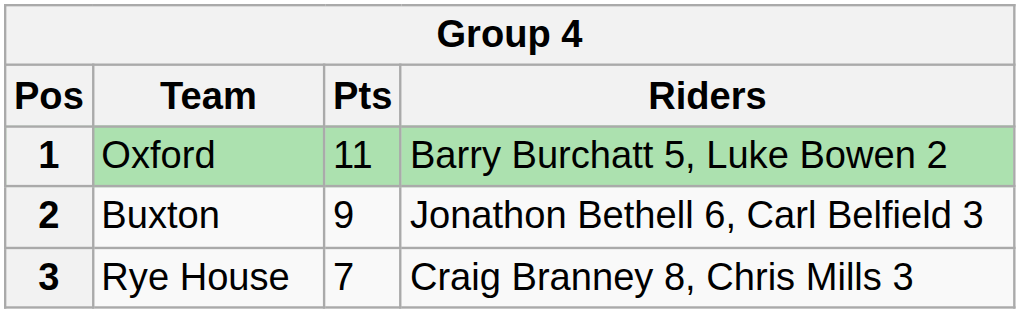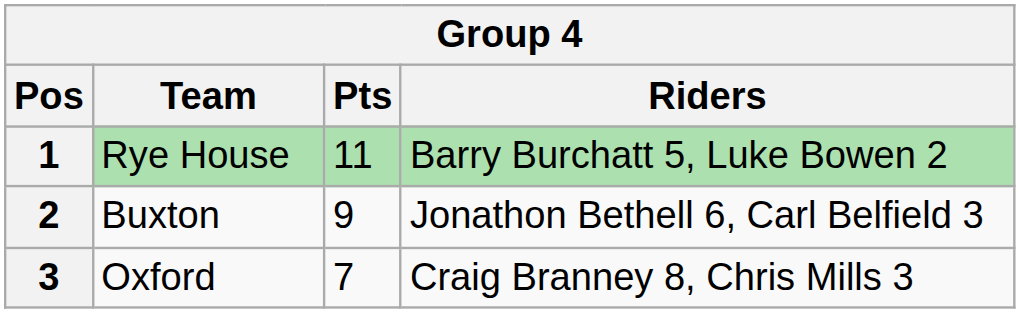 <table class="wikitable">
 <tr>
 <th colspan="4">Group 4</th>
 </tr>
 <tr>
 <th width=20>Pos</th>
 <th width=90>Team</th>
 <th width=20>Pts</th>
 <th width=250>Riders</th>
 </tr>
 <tr style="background:#ACE1AF;">
 <th>1</th>
-<td>Oxford</td>
+<td>Rye House</td>
 <td>11</td>
 <td>Barry Burchatt 5, Luke Bowen 2</td>
 </tr>
 <tr>
 <th>2</th>
 <td>Buxton</td>
 <td>9</td>
 <td>Jonathon Bethell 6, Carl Belfield 3</td>
 </tr>
 <tr>
 <th>3</th>
-<td>Rye House</td>
+<td>Oxford</td>
 <td>7</td>
 <td>Craig Branney 8, Chris Mills 3</td>
 </tr>
 </table>
